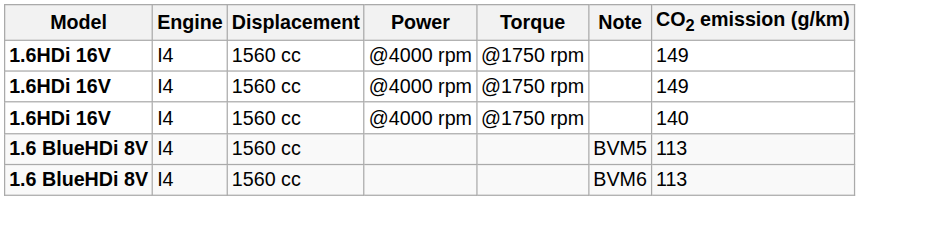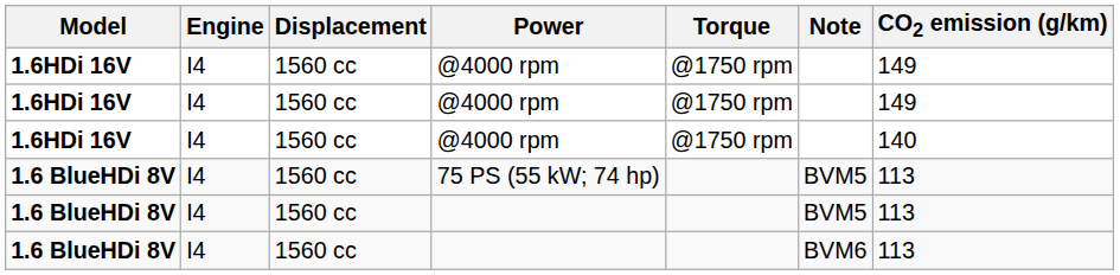 <table class="wikitable">
 <tr style="background:#dcdcdc; text-align:center; vertical-align:middle;">
 <th>Model</th>
 <th>Engine</th>
 <th>Displacement</th>
 <th>Power</th>
 <th>Torque</th>
 <th>Note</th>
 <th>CO<sub>2</sub> emission (g/km)</th>
 </tr>
 <tr style="background:#fff;">
 <td><strong>1.6HDi 16V</strong></td>
 <td>I4</td>
 <td>1560 cc</td>
 <td> @4000 rpm</td>
 <td> @1750 rpm</td>
 <td></td>
 <td>149</td>
 </tr>
 <tr style="background:#fff;">
 <td><strong>1.6HDi 16V</strong></td>
 <td>I4</td>
 <td>1560 cc</td>
 <td> @4000 rpm</td>
 <td> @1750 rpm</td>
 <td></td>
 <td>149</td>
 </tr>
 <tr style="background:#fff;">
 <td><strong>1.6HDi 16V</strong></td>
 <td>I4</td>
 <td>1560 cc</td>
 <td> @4000 rpm</td>
 <td> @1750 rpm</td>
 <td></td>
 <td>140</td>
 </tr>
 <tr>
 <td><strong>1.6 BlueHDi 8V</strong></td>
 <td>I4</td>
 <td>1560 cc</td>
+<td>75 PS (55 kW; 74 hp)</td>
+<td></td>
+<td>BVM5</td>
+<td>113</td>
+</tr>
+<tr>
+<td><strong>1.6 BlueHDi 8V</strong></td>
+<td>I4</td>
+<td>1560 cc</td>
 <td></td>
 <td></td>
 <td>BVM5</td>
 <td>113</td>
 </tr>
 <tr>
 <td><strong>1.6 BlueHDi 8V</strong></td>
 <td>I4</td>
 <td>1560 cc</td>
 <td></td>
 <td></td>
 <td>BVM6</td>
 <td>113</td>
 </tr>
 </table>
